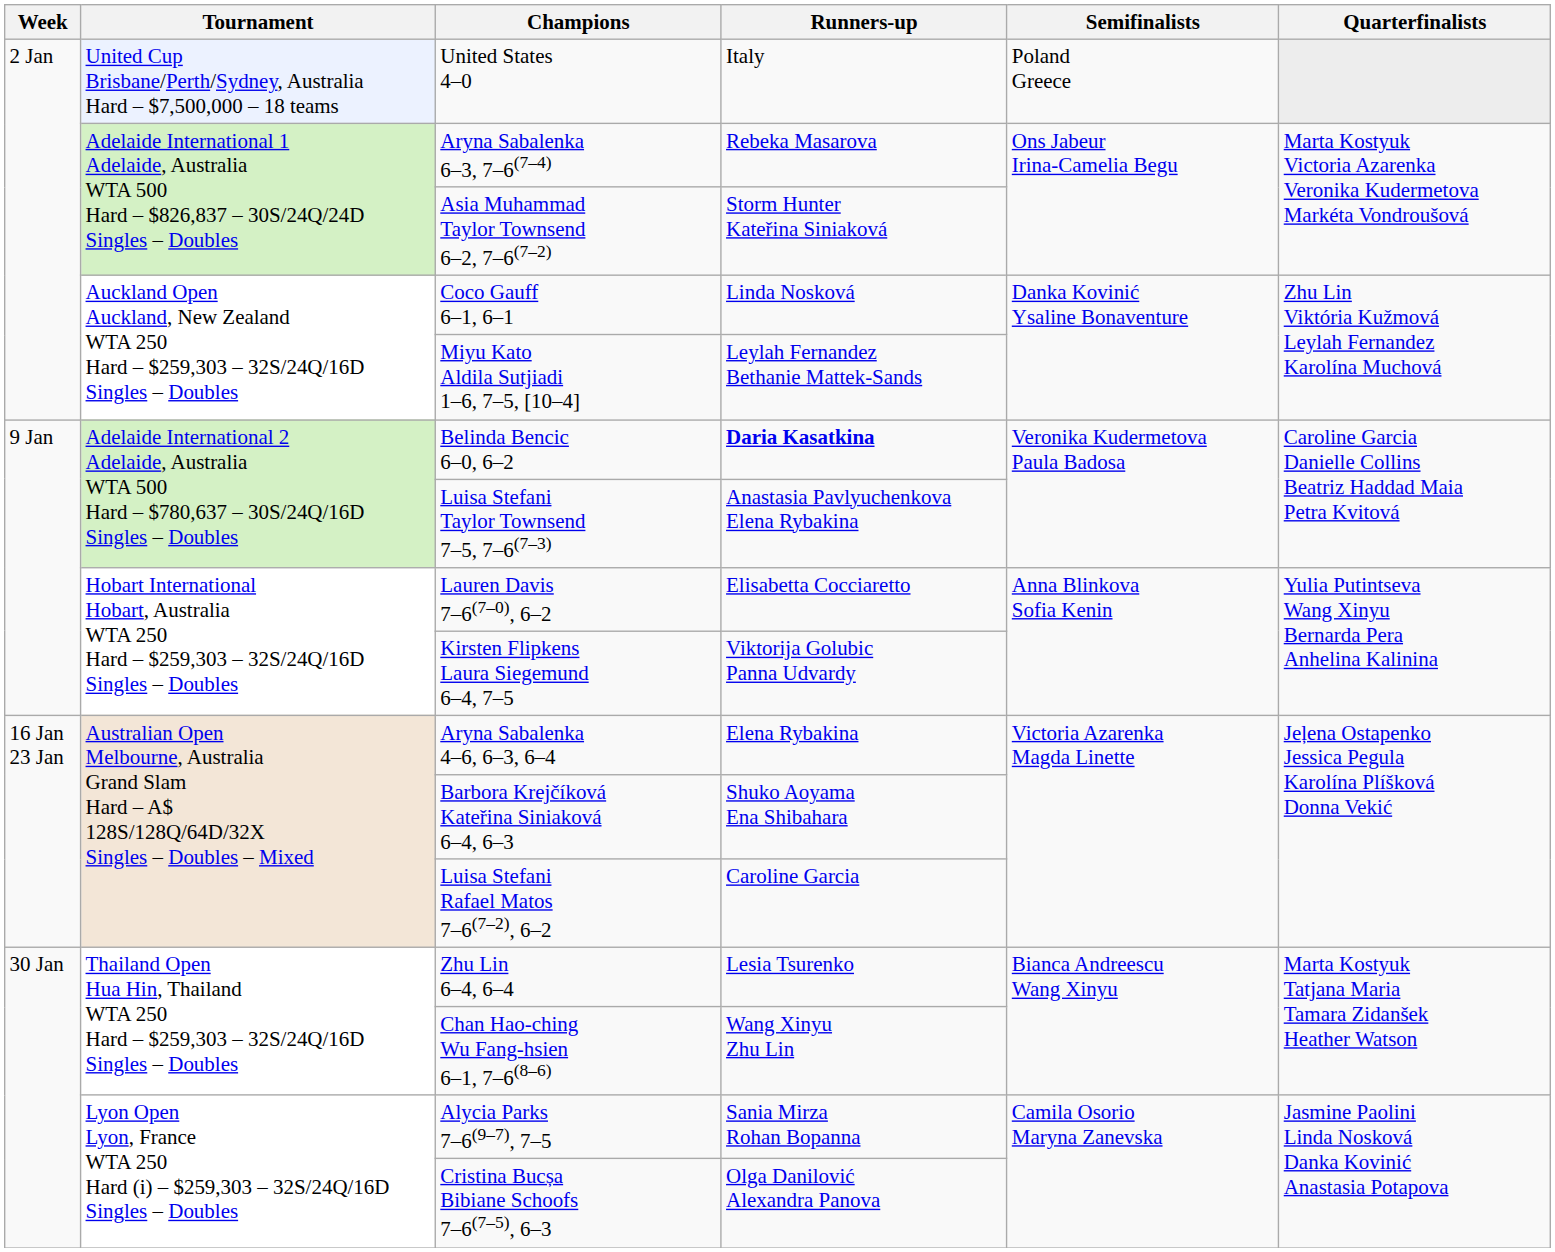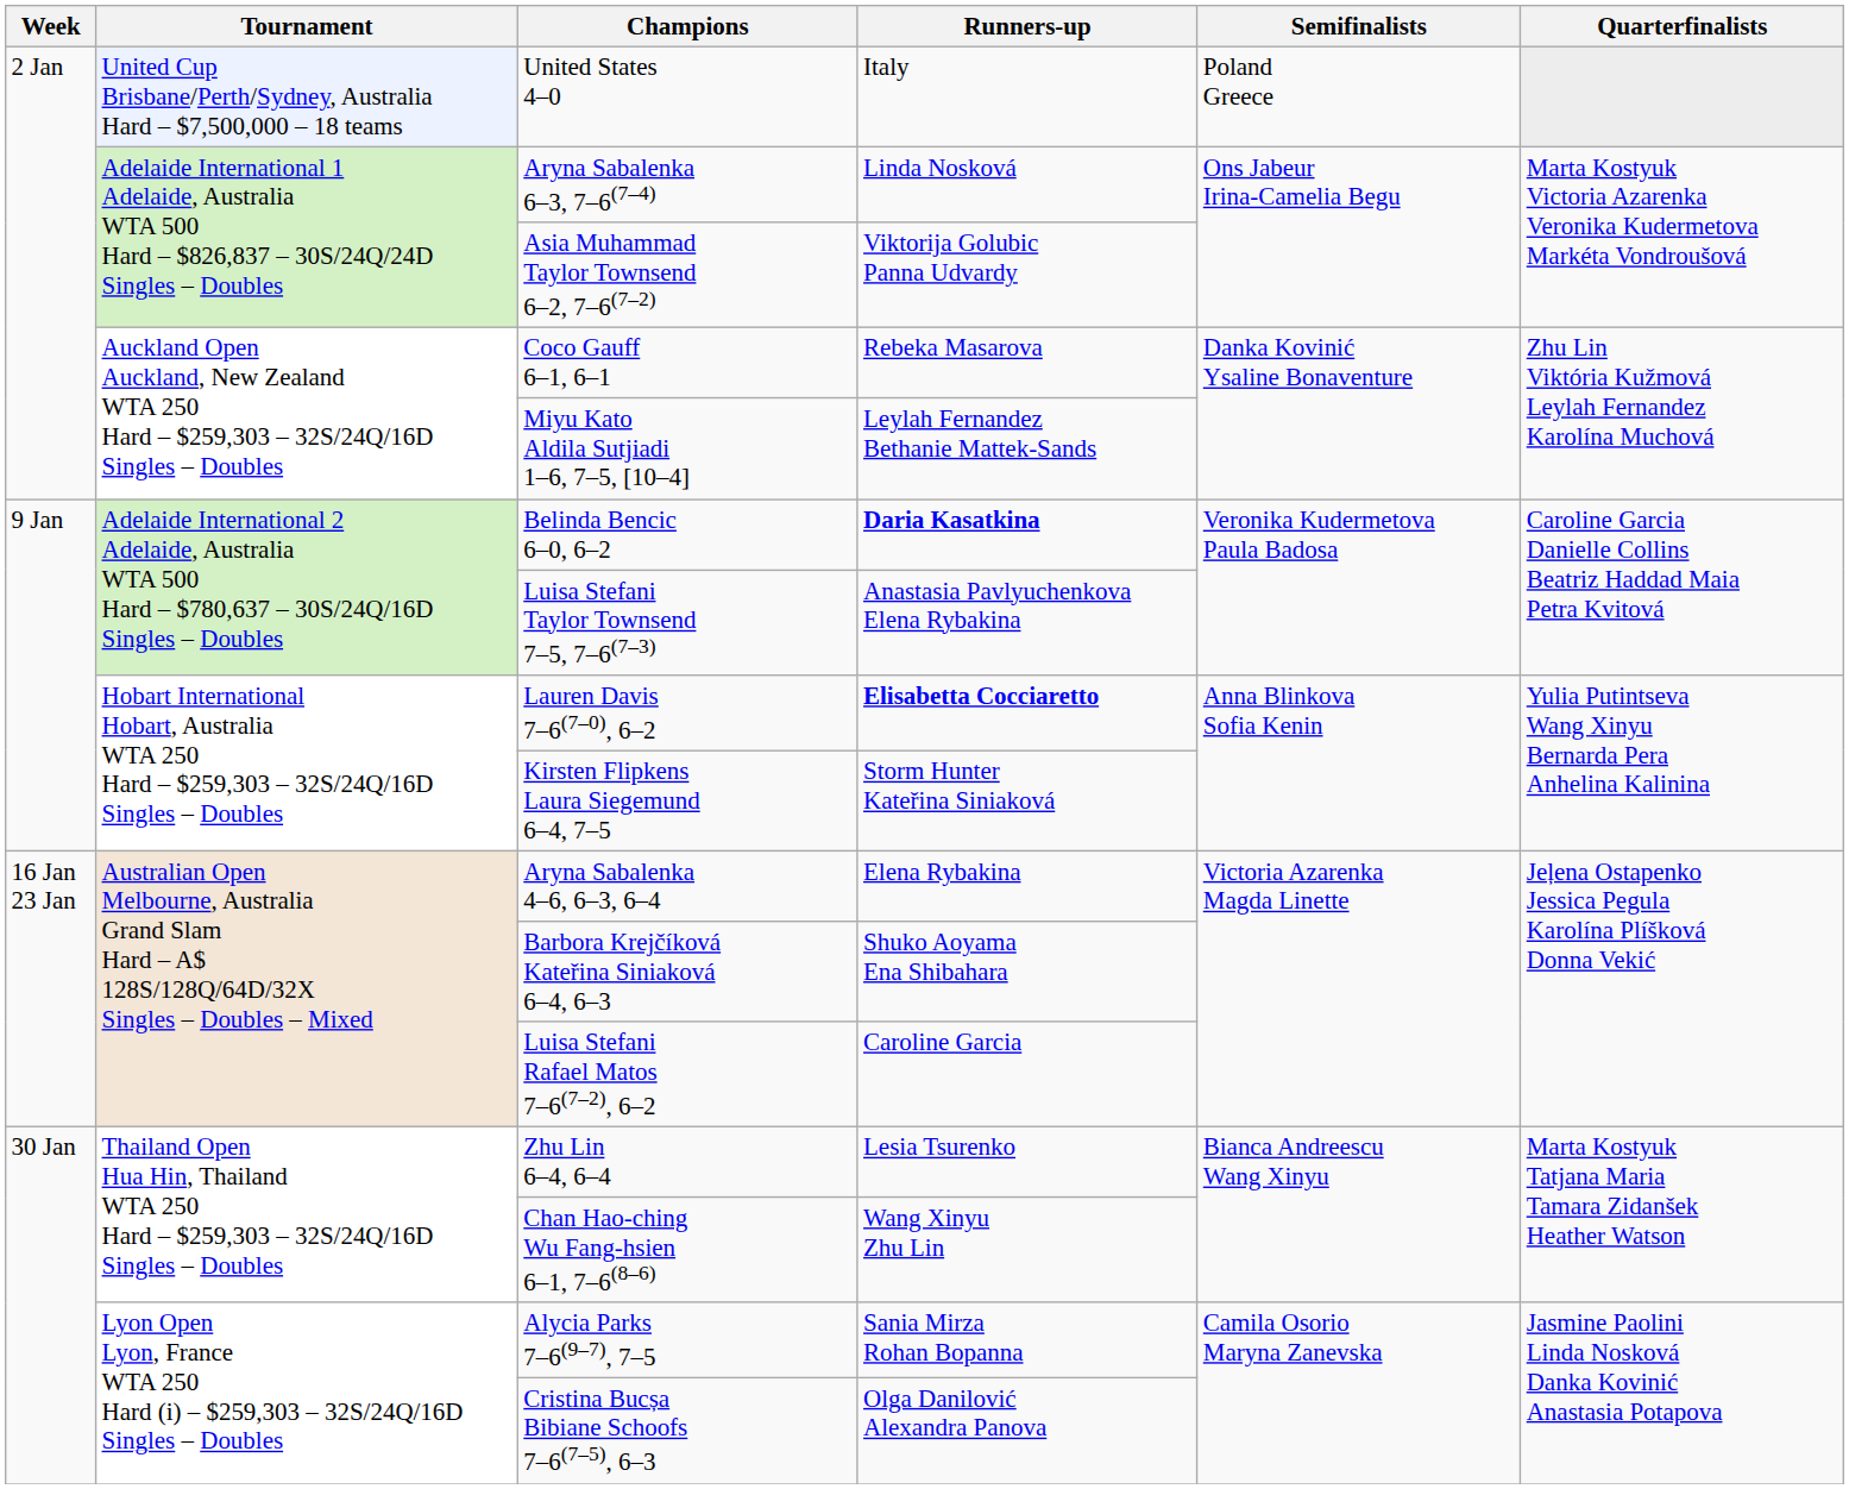 <table class=wikitable style=font-size:95%>
 <tr>
 <th style="width:48px;">Week</th>
 <th style="width:250px;">Tournament</th>
 <th style="width:200px;">Champions</th>
 <th style="width:200px;">Runners-up</th>
 <th style="width:190px;">Semifinalists</th>
 <th style="width:190px;">Quarterfinalists</th>
 </tr>
 <tr style="vertical-align:top">
 <td rowspan=5>2 Jan</td>
 <td style="background:#ecf2ff;"><a href='#'>United Cup</a><br><a href='#'>Brisbane</a>/<a href='#'>Perth</a>/<a href='#'>Sydney</a>, Australia<br>Hard – $7,500,000 – 18 teams</td>
 <td> United States<br>4–0</td>
 <td> Italy</td>
 <td> Poland<br> Greece</td>
 <td bgcolor="#ededed"></td>
 </tr>
 <tr style="vertical-align:top">
 <td style="background:#D4F1C5;" rowspan="2"><a href='#'>Adelaide International 1</a><br><a href='#'>Adelaide</a>, Australia<br>WTA 500<br>Hard – $826,837 – 30S/24Q/24D<br><a href='#'>Singles</a> – <a href='#'>Doubles</a></td>
 <td> <a href='#'>Aryna Sabalenka</a><br>6–3, 7–6<sup>(7–4)</sup></td>
-<td> <a href='#'>Rebeka Masarova</a></td>
+<td> <a href='#'>Linda Nosková</a></td>
 <td rowspan=2> <a href='#'>Ons Jabeur</a><br> <a href='#'>Irina-Camelia Begu</a></td>
 <td rowspan=2> <a href='#'>Marta Kostyuk</a><br> <a href='#'>Victoria Azarenka</a><br> <a href='#'>Veronika Kudermetova</a><br> <a href='#'>Markéta Vondroušová</a></td>
 </tr>
 <tr style="vertical-align:top">
 <td> <a href='#'>Asia Muhammad</a><br> <a href='#'>Taylor Townsend</a><br>6–2, 7–6<sup>(7–2)</sup></td>
-<td> <a href='#'>Storm Hunter</a><br> <a href='#'>Kateřina Siniaková</a></td>
+<td> <a href='#'>Viktorija Golubic</a><br> <a href='#'>Panna Udvardy</a></td>
 </tr>
 <tr style="vertical-align:top">
 <td style="background:#fff;" rowspan="2"><a href='#'>Auckland Open</a><br><a href='#'>Auckland</a>, New Zealand<br>WTA 250<br>Hard – $259,303 – 32S/24Q/16D<br><a href='#'>Singles</a> – <a href='#'>Doubles</a></td>
 <td> <a href='#'>Coco Gauff</a><br>6–1, 6–1</td>
-<td> <a href='#'>Linda Nosková</a></td>
+<td> <a href='#'>Rebeka Masarova</a></td>
 <td rowspan=2> <a href='#'>Danka Kovinić</a><br> <a href='#'>Ysaline Bonaventure</a></td>
 <td rowspan=2> <a href='#'>Zhu Lin</a><br> <a href='#'>Viktória Kužmová</a><br> <a href='#'>Leylah Fernandez</a><br> <a href='#'>Karolína Muchová</a></td>
 </tr>
 <tr style="vertical-align:top">
 <td> <a href='#'>Miyu Kato</a><br> <a href='#'>Aldila Sutjiadi</a><br>1–6, 7–5, [10–4]</td>
 <td> <a href='#'>Leylah Fernandez</a><br> <a href='#'>Bethanie Mattek-Sands</a></td>
 </tr>
 <tr style="vertical-align:top">
 <td rowspan=4>9 Jan</td>
 <td style="background:#D4F1C5;" rowspan="2"><a href='#'>Adelaide International 2</a><br><a href='#'>Adelaide</a>, Australia<br>WTA 500<br>Hard – $780,637 – 30S/24Q/16D<br><a href='#'>Singles</a> – <a href='#'>Doubles</a></td>
 <td style="text-align:left;"> <a href='#'>Belinda Bencic</a><br>6–0, 6–2</td>
 <td><strong> <a href='#'>Daria Kasatkina</a></strong></td>
 <td rowspan=2> <a href='#'>Veronika Kudermetova</a><br> <a href='#'>Paula Badosa</a></td>
 <td rowspan=2> <a href='#'>Caroline Garcia</a><br> <a href='#'>Danielle Collins</a><br> <a href='#'>Beatriz Haddad Maia</a><br> <a href='#'>Petra Kvitová</a></td>
 </tr>
 <tr style="vertical-align:top">
 <td> <a href='#'>Luisa Stefani</a><br> <a href='#'>Taylor Townsend</a><br>7–5, 7–6<sup>(7–3)</sup></td>
 <td> <a href='#'>Anastasia Pavlyuchenkova</a><br> <a href='#'>Elena Rybakina</a></td>
 </tr>
 <tr style="vertical-align:top">
 <td style="background:#fff;" rowspan="2"><a href='#'>Hobart International</a><br><a href='#'>Hobart</a>, Australia<br>WTA 250<br>Hard – $259,303 – 32S/24Q/16D<br><a href='#'>Singles</a> – <a href='#'>Doubles</a></td>
 <td> <a href='#'>Lauren Davis</a><br>7–6<sup>(7–0)</sup>, 6–2</td>
-<td> <a href='#'>Elisabetta Cocciaretto</a></td>
+<td><strong> <a href='#'>Elisabetta Cocciaretto</a></strong></td>
 <td rowspan=2> <a href='#'>Anna Blinkova</a><br> <a href='#'>Sofia Kenin</a></td>
 <td rowspan=2> <a href='#'>Yulia Putintseva</a><br> <a href='#'>Wang Xinyu</a><br> <a href='#'>Bernarda Pera</a><br> <a href='#'>Anhelina Kalinina</a></td>
 </tr>
 <tr style="vertical-align:top">
 <td style="text-align:left;"> <a href='#'>Kirsten Flipkens</a><br> <a href='#'>Laura Siegemund</a><br>6–4, 7–5</td>
-<td> <a href='#'>Viktorija Golubic</a><br> <a href='#'>Panna Udvardy</a></td>
+<td> <a href='#'>Storm Hunter</a><br> <a href='#'>Kateřina Siniaková</a></td>
 </tr>
 <tr style="vertical-align:top">
 <td rowspan=3>16 Jan <br>23 Jan</td>
 <td style="background:#F3E6D7;" rowspan="3"><a href='#'>Australian Open</a><br><a href='#'>Melbourne</a>, Australia<br>Grand Slam<br>Hard – A$<br>128S/128Q/64D/32X<br><a href='#'>Singles</a> – <a href='#'>Doubles</a> – <a href='#'>Mixed</a></td>
 <td> <a href='#'>Aryna Sabalenka</a><br>4–6, 6–3, 6–4</td>
 <td> <a href='#'>Elena Rybakina</a></td>
 <td rowspan=3> <a href='#'>Victoria Azarenka</a><br> <a href='#'>Magda Linette</a></td>
 <td rowspan=3> <a href='#'>Jeļena Ostapenko</a><br> <a href='#'>Jessica Pegula</a><br> <a href='#'>Karolína Plíšková</a><br> <a href='#'>Donna Vekić</a></td>
 </tr>
 <tr style="vertical-align:top">
 <td> <a href='#'>Barbora Krejčíková</a><br> <a href='#'>Kateřina Siniaková</a><br>6–4, 6–3</td>
 <td> <a href='#'>Shuko Aoyama</a><br> <a href='#'>Ena Shibahara</a></td>
 </tr>
 <tr style="vertical-align:top">
 <td> <a href='#'>Luisa Stefani</a><br> <a href='#'>Rafael Matos</a><br>7–6<sup>(7–2)</sup>, 6–2</td>
 <td> <a href='#'>Caroline Garcia</a></td>
 </tr>
 <tr style="vertical-align:top">
 <td rowspan=4>30 Jan</td>
 <td style="background:#fff;" rowspan="2"><a href='#'>Thailand Open</a><br><a href='#'>Hua Hin</a>, Thailand<br>WTA 250<br>Hard – $259,303 – 32S/24Q/16D<br><a href='#'>Singles</a> – <a href='#'>Doubles</a></td>
 <td> <a href='#'>Zhu Lin</a><br>6–4, 6–4</td>
 <td> <a href='#'>Lesia Tsurenko</a></td>
 <td rowspan=2> <a href='#'>Bianca Andreescu</a><br> <a href='#'>Wang Xinyu</a></td>
 <td rowspan=2> <a href='#'>Marta Kostyuk</a><br> <a href='#'>Tatjana Maria</a><br> <a href='#'>Tamara Zidanšek</a><br> <a href='#'>Heather Watson</a></td>
 </tr>
 <tr style="vertical-align:top">
 <td> <a href='#'>Chan Hao-ching</a><br> <a href='#'>Wu Fang-hsien</a><br>6–1, 7–6<sup>(8–6)</sup></td>
 <td> <a href='#'>Wang Xinyu</a><br> <a href='#'>Zhu Lin</a></td>
 </tr>
 <tr style="vertical-align:top">
 <td style="background:#fff;" rowspan="2"><a href='#'>Lyon Open</a><br><a href='#'>Lyon</a>, France<br>WTA 250<br>Hard (i) – $259,303 – 32S/24Q/16D<br><a href='#'>Singles</a> – <a href='#'>Doubles</a></td>
 <td> <a href='#'>Alycia Parks</a><br>7–6<sup>(9–7)</sup>, 7–5</td>
 <td> <a href='#'>Sania Mirza</a><br> <a href='#'>Rohan Bopanna</a></td>
 <td rowspan=2> <a href='#'>Camila Osorio</a><br> <a href='#'>Maryna Zanevska</a></td>
 <td rowspan=2> <a href='#'>Jasmine Paolini</a><br> <a href='#'>Linda Nosková</a><br> <a href='#'>Danka Kovinić</a><br> <a href='#'>Anastasia Potapova</a></td>
 </tr>
 <tr style="vertical-align:top">
 <td> <a href='#'>Cristina Bucșa</a><br> <a href='#'>Bibiane Schoofs</a><br>7–6<sup>(7–5)</sup>, 6–3</td>
 <td> <a href='#'>Olga Danilović</a><br> <a href='#'>Alexandra Panova</a></td>
 </tr>
 </table>
